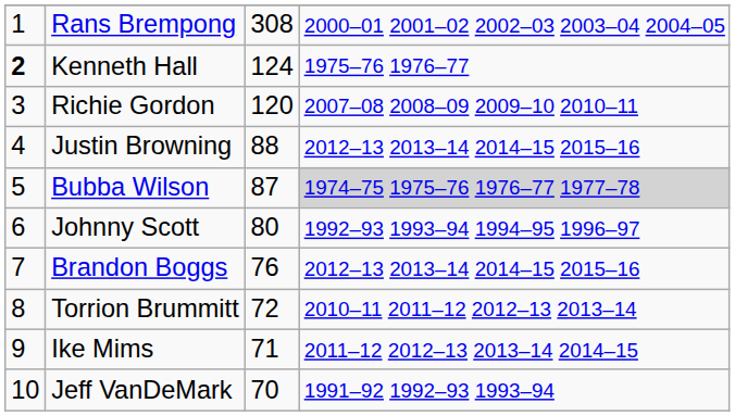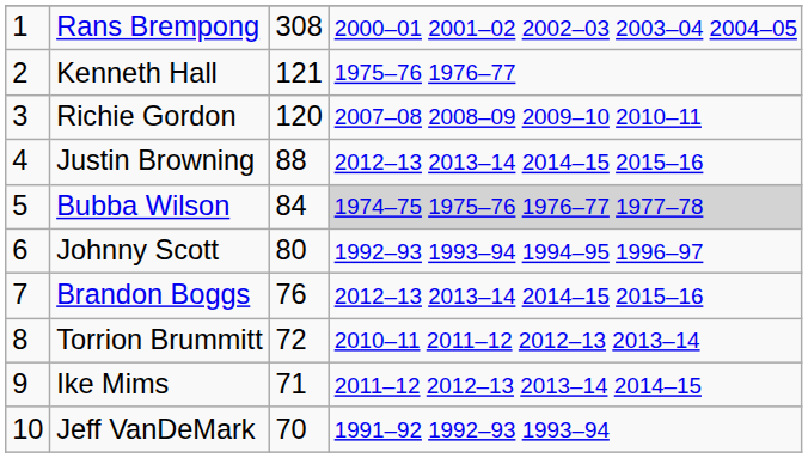 <table class="wikitable">
 <tr>
 </tr>
 <tr>
 <td>1</td>
 <td><a href='#'>Rans Brempong</a></td>
 <td>308</td>
 <td style="font-size:80%;"><a href='#'>2000–01</a> <a href='#'>2001–02</a> <a href='#'>2002–03</a> <a href='#'>2003–04</a> <a href='#'>2004–05</a></td>
 </tr>
 <tr>
-<td><strong>2</strong></td>
+<td>2</td>
 <td>Kenneth Hall</td>
-<td>124</td>
+<td>121</td>
 <td style="font-size:80%;"><a href='#'>1975–76</a> <a href='#'>1976–77</a></td>
 </tr>
 <tr>
 <td>3</td>
 <td>Richie Gordon</td>
 <td>120</td>
 <td style="font-size:80%;"><a href='#'>2007–08</a> <a href='#'>2008–09</a> <a href='#'>2009–10</a> <a href='#'>2010–11</a></td>
 </tr>
 <tr>
 <td>4</td>
 <td>Justin Browning</td>
 <td>88</td>
 <td style="font-size:80%;"><a href='#'>2012–13</a> <a href='#'>2013–14</a> <a href='#'>2014–15</a> <a href='#'>2015–16</a></td>
 </tr>
 <tr>
 <td>5</td>
 <td><a href='#'>Bubba Wilson</a></td>
-<td>87</td>
+<td>84</td>
 <td style="background: lightgrey; font-size:80%;"><a href='#'>1974–75</a> <a href='#'>1975–76</a> <a href='#'>1976–77</a> <a href='#'>1977–78</a></td>
 </tr>
 <tr>
 <td>6</td>
 <td>Johnny Scott</td>
 <td>80</td>
 <td style="font-size:80%;"><a href='#'>1992–93</a> <a href='#'>1993–94</a> <a href='#'>1994–95</a> <a href='#'>1996–97</a></td>
 </tr>
 <tr>
 <td>7</td>
 <td><a href='#'>Brandon Boggs</a></td>
 <td>76</td>
 <td style="font-size:80%;"><a href='#'>2012–13</a> <a href='#'>2013–14</a> <a href='#'>2014–15</a> <a href='#'>2015–16</a></td>
 </tr>
 <tr>
 <td>8</td>
 <td>Torrion Brummitt</td>
 <td>72</td>
 <td style="font-size:80%;"><a href='#'>2010–11</a> <a href='#'>2011–12</a> <a href='#'>2012–13</a> <a href='#'>2013–14</a></td>
 </tr>
 <tr>
 <td>9</td>
 <td>Ike Mims</td>
 <td>71</td>
 <td style="font-size:80%;"><a href='#'>2011–12</a> <a href='#'>2012–13</a> <a href='#'>2013–14</a> <a href='#'>2014–15</a></td>
 </tr>
 <tr>
 <td>10</td>
 <td>Jeff VanDeMark</td>
 <td>70</td>
 <td style="font-size:80%;"><a href='#'>1991–92</a> <a href='#'>1992–93</a> <a href='#'>1993–94</a></td>
 </tr>
 </table>
